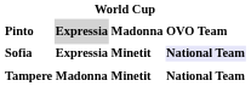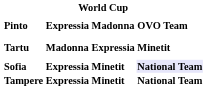 <table>
 <tr>
 <td colspan="4" style="text-align:center;"><strong>World Cup</strong></td>
 </tr>
 <tr>
 <th scope=row style="text-align:left">Pinto</th>
-<td style="background: lightgrey; height:30px;"> <strong>Expressia</strong></td>
+<td style="height:30px;"> <strong>Expressia</strong></td>
 <td style="height:30px;"> <strong>Madonna</strong></td>
 <td style="height:30px;"> <strong>OVO Team</strong></td>
+</tr>
+<tr>
+<th scope=row style="text-align:left">Tartu</th>
+<td style="height:30px;"> <strong>Madonna</strong></td>
+<td style="height:30px;"> <strong>Expressia</strong></td>
+<td style="height:30px;"> <strong>Minetit</strong></td>
 </tr>
 <tr>
 <th scope=row style="text-align:left">Sofia</th>
 <td> <strong>Expressia</strong></td>
 <td> <strong>Minetit</strong></td>
 <td style="background: lavender;"> <strong>National Team</strong></td>
 </tr>
 <tr>
 <th scope=row style="text-align:left">Tampere</th>
-<td style="height:30px;"> <strong>Madonna</strong></td>
+<td> <strong>Expressia</strong></td>
 <td> <strong>Minetit</strong></td>
 <td> <strong>National Team</strong></td>
 </tr>
 <tr>
 </tr>
 </table>
